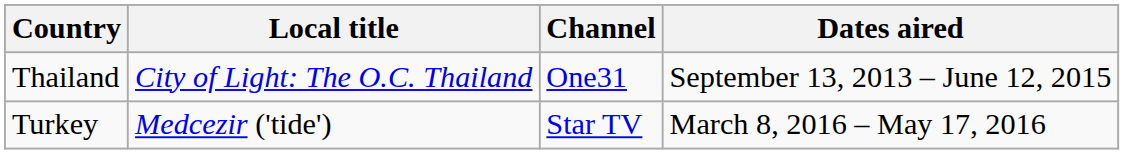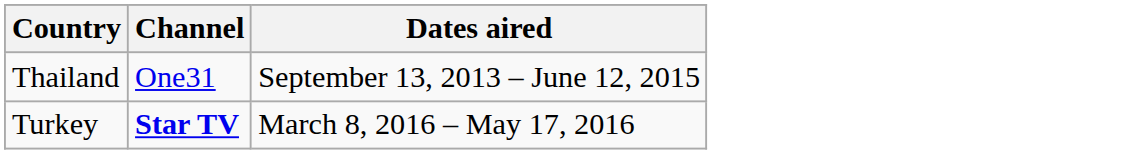 <table class="wikitable">
 <tr>
 <th>Country</th>
-<th>Local title</th>
 <th>Channel</th>
 <th>Dates aired</th>
 </tr>
 <tr>
 <td>Thailand</td>
-<td><em><a href='#'>City of Light: The O.C. Thailand</a></em></td>
 <td><a href='#'>One31</a></td>
 <td>September 13, 2013 – June 12, 2015</td>
 </tr>
 <tr>
 <td>Turkey</td>
-<td><em><a href='#'>Medcezir</a></em> ('tide')</td>
-<td><a href='#'>Star TV</a></td>
+<td><strong><a href='#'>Star TV</a></strong></td>
 <td>March 8, 2016 – May 17, 2016</td>
 </tr>
 </table>
